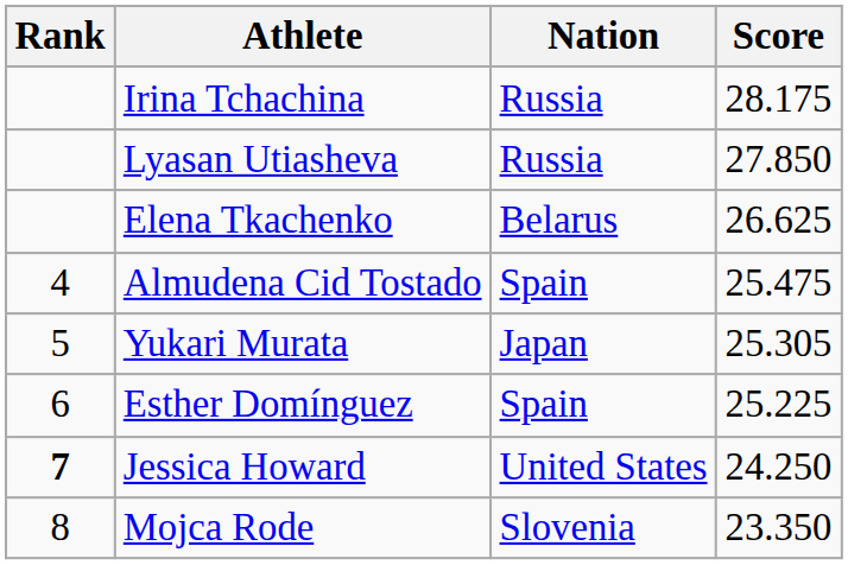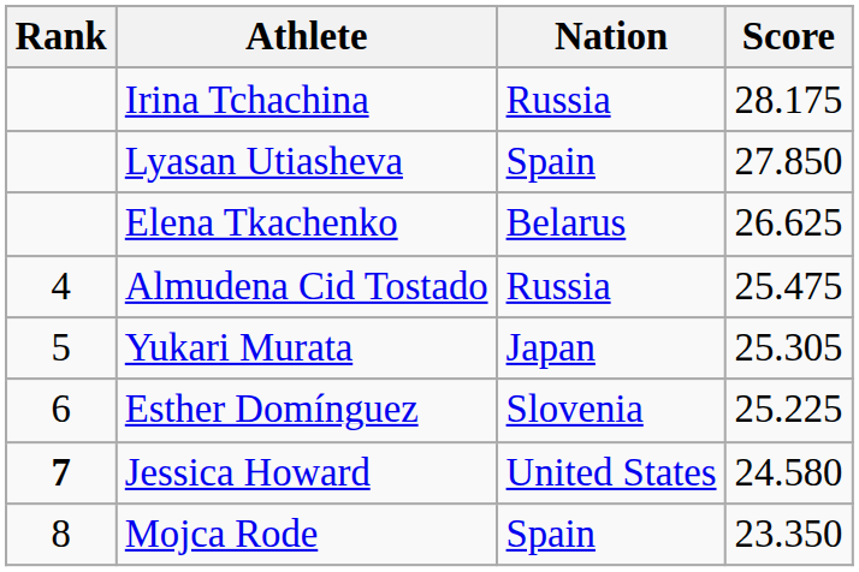 <table class="wikitable sortable" style="text-align:center">
 <tr>
 <th>Rank</th>
 <th>Athlete</th>
 <th>Nation</th>
 <th>Score</th>
 </tr>
 <tr>
 <td></td>
 <td align=left><a href='#'>Irina Tchachina</a></td>
 <td align=left> <a href='#'>Russia</a></td>
 <td>28.175</td>
 </tr>
 <tr>
 <td></td>
 <td align=left><a href='#'>Lyasan Utiasheva</a></td>
-<td align=left> <a href='#'>Russia</a></td>
+<td align=left> <a href='#'>Spain</a></td>
 <td>27.850</td>
 </tr>
 <tr>
 <td></td>
 <td align=left><a href='#'>Elena Tkachenko</a></td>
 <td align=left> <a href='#'>Belarus</a></td>
 <td>26.625</td>
 </tr>
 <tr>
 <td>4</td>
 <td align=left><a href='#'>Almudena Cid Tostado</a></td>
-<td align=left> <a href='#'>Spain</a></td>
+<td align=left> <a href='#'>Russia</a></td>
 <td>25.475</td>
 </tr>
 <tr>
 <td>5</td>
 <td align=left><a href='#'>Yukari Murata</a></td>
 <td align=left> <a href='#'>Japan</a></td>
 <td>25.305</td>
 </tr>
 <tr>
 <td>6</td>
 <td align=left><a href='#'>Esther Domínguez</a></td>
-<td align=left> <a href='#'>Spain</a></td>
+<td align=left> <a href='#'>Slovenia</a></td>
 <td>25.225</td>
 </tr>
 <tr>
 <td><strong>7</strong></td>
 <td align=left><a href='#'>Jessica Howard</a></td>
 <td align=left> <a href='#'>United States</a></td>
-<td>24.250</td>
+<td>24.580</td>
 </tr>
 <tr>
 <td>8</td>
 <td align=left><a href='#'>Mojca Rode</a></td>
-<td align=left> <a href='#'>Slovenia</a></td>
+<td align=left> <a href='#'>Spain</a></td>
 <td>23.350</td>
 </tr>
 </table>
